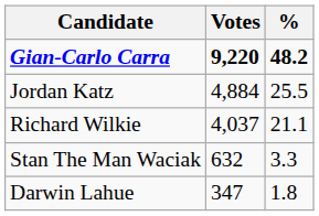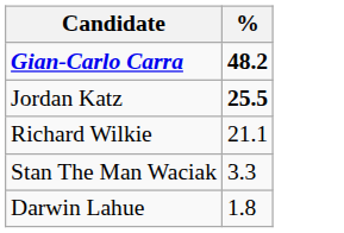 <table class="wikitable" align="left">
 <tr>
 <th>Candidate</th>
-<th>Votes</th>
 <th>%</th>
 </tr>
 <tr>
 <td><strong><em><a href='#'>Gian-Carlo Carra</a></em></strong></td>
-<td><strong>9,220</strong></td>
 <td><strong>48.2</strong></td>
 </tr>
 <tr>
 <td>Jordan Katz</td>
-<td>4,884</td>
-<td>25.5</td>
+<td><strong>25.5</strong></td>
 </tr>
 <tr>
 <td>Richard Wilkie</td>
-<td>4,037</td>
 <td>21.1</td>
 </tr>
 <tr>
 <td>Stan The Man Waciak</td>
-<td>632</td>
 <td>3.3</td>
 </tr>
 <tr>
 <td>Darwin Lahue</td>
-<td>347</td>
 <td>1.8</td>
 </tr>
 </table>
